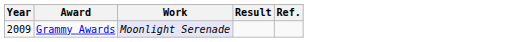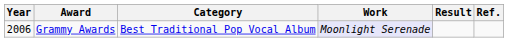 <table class="wikitable">
 <tr>
 <th>Year</th>
 <th>Award</th>
+<th>Category</th>
 <th>Work</th>
 <th>Result</th>
 <th>Ref.</th>
 </tr>
 <tr>
-<td>2009</td>
+<td>2006</td>
 <td><a href='#'>Grammy Awards</a></td>
+<td><a href='#'>Best Traditional Pop Vocal Album</a></td>
 <td style="background: lavender;"><em>Moonlight Serenade</em></td>
 <td></td>
 <td align="center"></td>
 </tr>
 </table>
